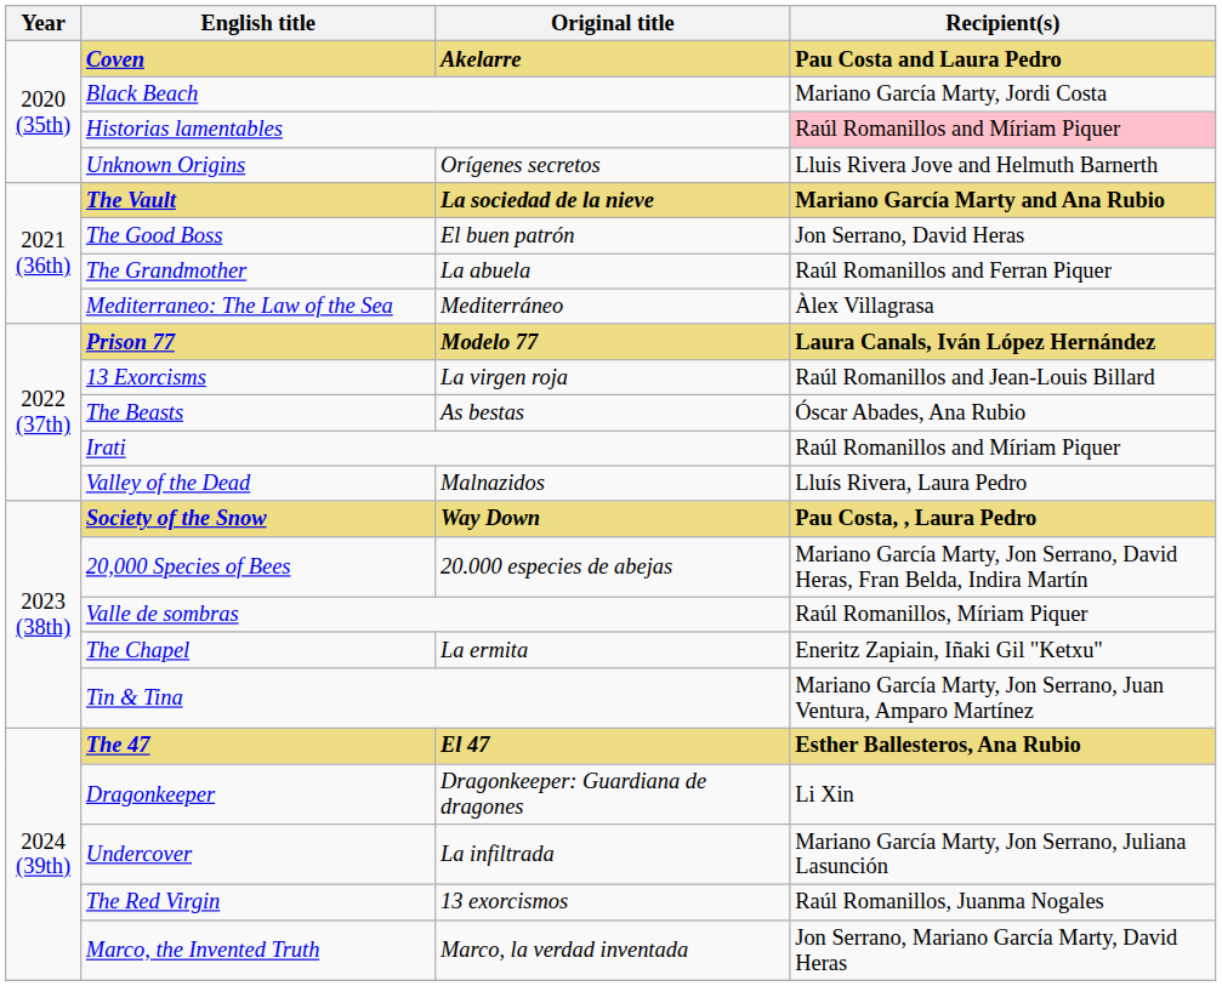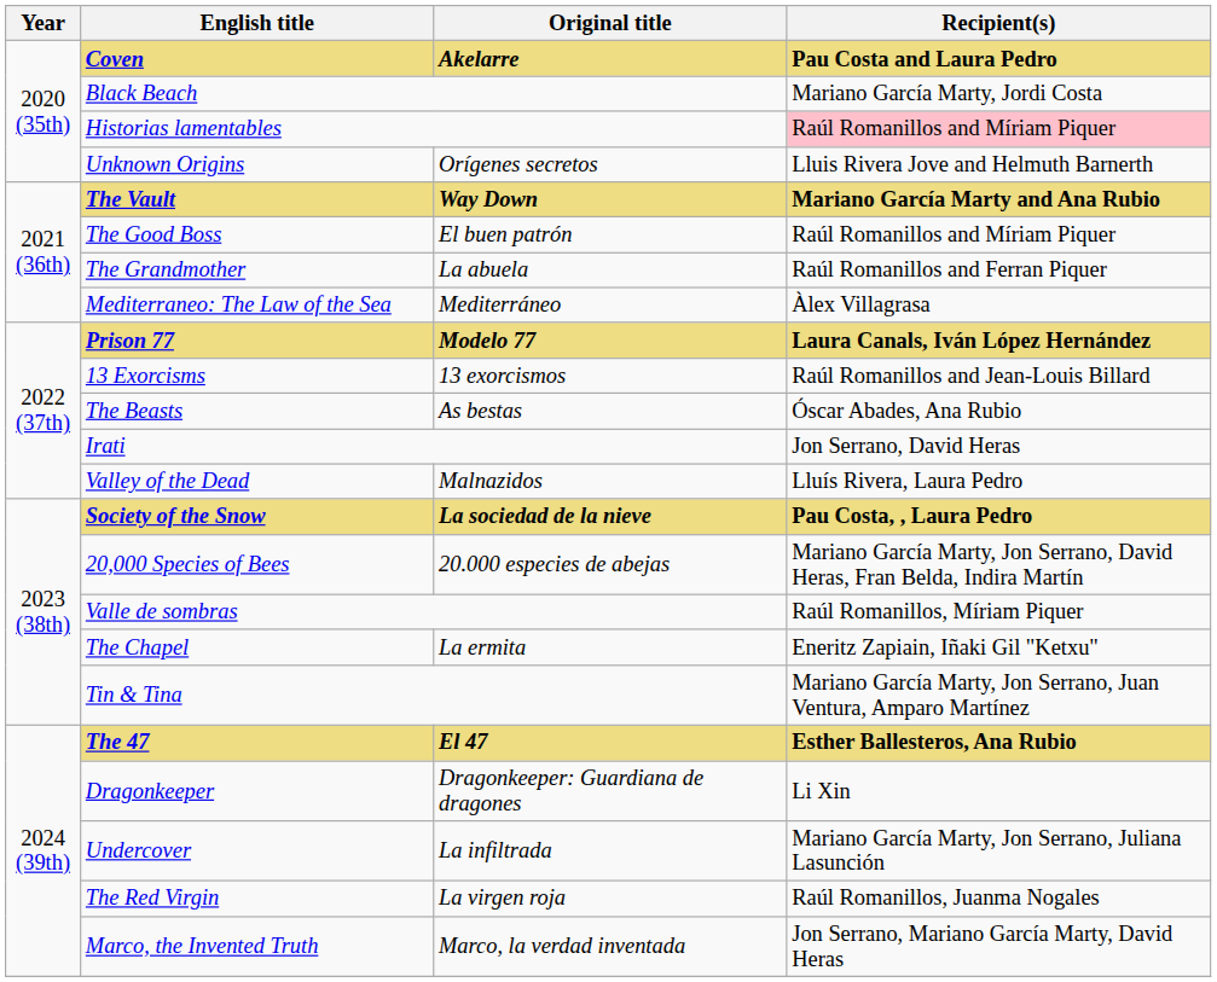 <table class="wikitable sortable" style="text-align:left;"style="width:95%">
 <tr>
 <th scope="col" style="width:5%;">Year</th>
 <th scope="col" style="width:25%;">English title</th>
 <th scope="col" style="width:25%;">Original title</th>
 <th scope="col" style="width:30%;">Recipient(s)</th>
 </tr>
 <tr>
 <td rowspan="4" style="text-align:center;">2020<br><a href='#'>(35th)</a><br></td>
 <td style="background:#eedd82;"><strong><em><a href='#'>Coven</a></em></strong></td>
 <td style="background:#eedd82;"><strong><em>Akelarre</em></strong></td>
 <td style="background:#eedd82;"><strong>Pau Costa and Laura Pedro</strong></td>
 </tr>
 <tr>
 <td colspan="2"><em><a href='#'>Black Beach</a></em></td>
 <td>Mariano García Marty, Jordi Costa</td>
 </tr>
 <tr>
 <td colspan="2"><em><a href='#'>Historias lamentables</a></em></td>
 <td style="background: pink;">Raúl Romanillos and Míriam Piquer</td>
 </tr>
 <tr>
 <td><em><a href='#'>Unknown Origins</a></em></td>
 <td><em>Orígenes secretos</em></td>
 <td>Lluis Rivera Jove and Helmuth Barnerth</td>
 </tr>
 <tr>
 <td rowspan="4" style="text-align:center;">2021<br><a href='#'>(36th)</a><br></td>
 <td style="background:#eedd82;"><strong><em><a href='#'>The Vault</a></em></strong></td>
-<td style="background:#eedd82;"><strong><em>La sociedad de la nieve</em></strong></td>
+<td style="background:#eedd82;"><strong><em>Way Down</em></strong></td>
 <td style="background:#eedd82;"><strong>Mariano García Marty and Ana Rubio</strong></td>
 </tr>
 <tr>
 <td><em><a href='#'>The Good Boss</a></em></td>
 <td><em>El buen patrón</em></td>
-<td>Jon Serrano, David Heras</td>
+<td>Raúl Romanillos and Míriam Piquer</td>
 </tr>
 <tr>
 <td><em><a href='#'>The Grandmother</a></em></td>
 <td><em>La abuela</em></td>
 <td>Raúl Romanillos and Ferran Piquer</td>
 </tr>
 <tr>
 <td><em><a href='#'>Mediterraneo: The Law of the Sea</a></em></td>
 <td><em>Mediterráneo</em></td>
 <td>Àlex Villagrasa</td>
 </tr>
 <tr>
 <td rowspan="5" style="text-align:center;">2022<br><a href='#'>(37th)</a><br></td>
 <td style="background:#eedd82;"><strong><em><a href='#'>Prison 77</a></em></strong></td>
 <td style="background:#eedd82;"><strong><em>Modelo 77</em></strong></td>
 <td style="background:#eedd82;"><strong>Laura Canals, Iván López Hernández</strong></td>
 </tr>
 <tr>
 <td><em><a href='#'>13 Exorcisms</a></em></td>
-<td><em>La virgen roja</em></td>
+<td><em>13 exorcismos</em></td>
 <td>Raúl Romanillos and Jean-Louis Billard</td>
 </tr>
 <tr>
 <td><em><a href='#'>The Beasts</a></em></td>
 <td><em>As bestas</em></td>
 <td>Óscar Abades, Ana Rubio</td>
 </tr>
 <tr>
 <td colspan="2"><em><a href='#'>Irati</a></em></td>
-<td>Raúl Romanillos and Míriam Piquer</td>
+<td>Jon Serrano, David Heras</td>
 </tr>
 <tr>
 <td><em><a href='#'>Valley of the Dead</a></em></td>
 <td><em>Malnazidos</em></td>
 <td>Lluís Rivera, Laura Pedro</td>
 </tr>
 <tr>
 <td rowspan="5" style="text-align:center;">2023<br><a href='#'>(38th)</a><br></td>
 <td style="background:#eedd82;"><strong><em><a href='#'>Society of the Snow</a></em></strong></td>
-<td style="background:#eedd82;"><strong><em>Way Down</em></strong></td>
+<td style="background:#eedd82;"><strong><em>La sociedad de la nieve</em></strong></td>
 <td style="background:#eedd82;"><strong>Pau Costa, , Laura Pedro</strong></td>
 </tr>
 <tr>
 <td><em><a href='#'>20,000 Species of Bees</a></em></td>
 <td><em>20.000 especies de abejas</em></td>
 <td>Mariano García Marty, Jon Serrano, David Heras, Fran Belda, Indira Martín</td>
 </tr>
 <tr>
 <td colspan="2"><em><a href='#'>Valle de sombras</a></em></td>
 <td>Raúl Romanillos, Míriam Piquer</td>
 </tr>
 <tr>
 <td><em><a href='#'>The Chapel</a></em></td>
 <td><em>La ermita</em></td>
 <td>Eneritz Zapiain, Iñaki Gil "Ketxu"</td>
 </tr>
 <tr>
 <td colspan="2"><em><a href='#'>Tin & Tina</a></em></td>
 <td>Mariano García Marty, Jon Serrano, Juan Ventura, Amparo Martínez</td>
 </tr>
 <tr>
 <td rowspan="5" style="text-align:center;">2024<br><a href='#'>(39th)</a><br></td>
 <td style="background:#eedd82;"><strong><em><a href='#'>The 47</a></em></strong></td>
 <td style="background:#eedd82;"><strong><em>El 47</em></strong></td>
 <td style="background:#eedd82;"><strong>Esther Ballesteros, Ana Rubio</strong></td>
 </tr>
 <tr>
 <td><em><a href='#'>Dragonkeeper</a></em></td>
 <td><em>Dragonkeeper: Guardiana de dragones</em></td>
 <td>Li Xin</td>
 </tr>
 <tr>
 <td><em><a href='#'>Undercover</a></em></td>
 <td><em>La infiltrada</em></td>
 <td>Mariano García Marty, Jon Serrano, Juliana Lasunción</td>
 </tr>
 <tr>
 <td><em><a href='#'>The Red Virgin</a></em></td>
-<td><em>13 exorcismos</em></td>
+<td><em>La virgen roja</em></td>
 <td>Raúl Romanillos, Juanma Nogales</td>
 </tr>
 <tr>
 <td><em><a href='#'>Marco, the Invented Truth</a></em></td>
 <td><em>Marco, la verdad inventada</em></td>
 <td>Jon Serrano, Mariano García Marty, David Heras</td>
 </tr>
 <tr>
 </tr>
 </table>
